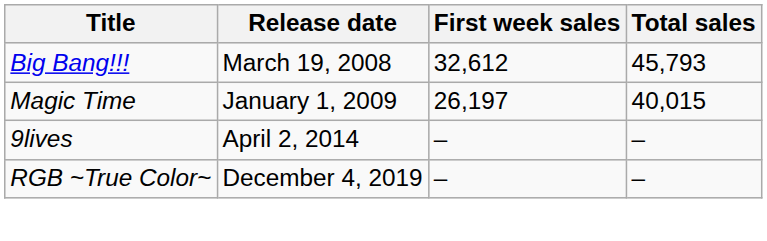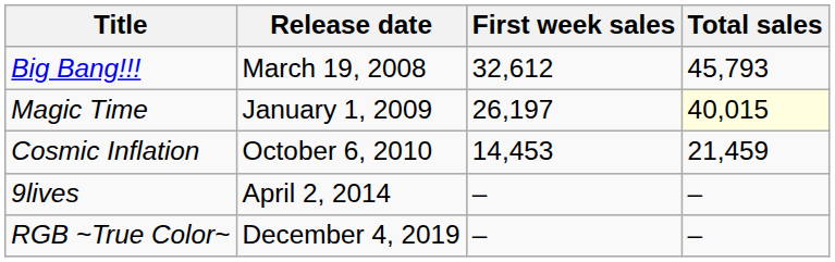 <table class="wikitable">
 <tr>
 <th>Title</th>
 <th>Release date</th>
 <th>First week sales</th>
 <th>Total sales</th>
 </tr>
 <tr>
 <td><em><a href='#'>Big Bang!!!</a></em></td>
 <td>March 19, 2008</td>
 <td>32,612</td>
 <td>45,793</td>
 </tr>
 <tr>
 <td><em>Magic Time</em></td>
 <td>January 1, 2009</td>
 <td>26,197</td>
-<td>40,015</td>
+<td style="background: lightyellow;">40,015</td>
+</tr>
+<tr>
+<td><em>Cosmic Inflation</em></td>
+<td>October 6, 2010</td>
+<td>14,453</td>
+<td>21,459</td>
 </tr>
 <tr>
 <td><em>9lives</em></td>
 <td>April 2, 2014</td>
 <td>–</td>
 <td>–</td>
 </tr>
 <tr>
 <td><em>RGB ~True Color~</em></td>
 <td>December 4, 2019</td>
 <td>–</td>
 <td>–</td>
 </tr>
 </table>
